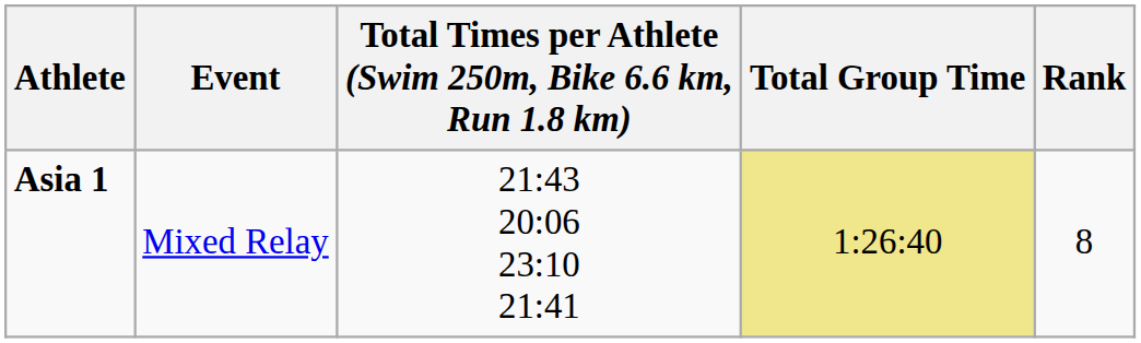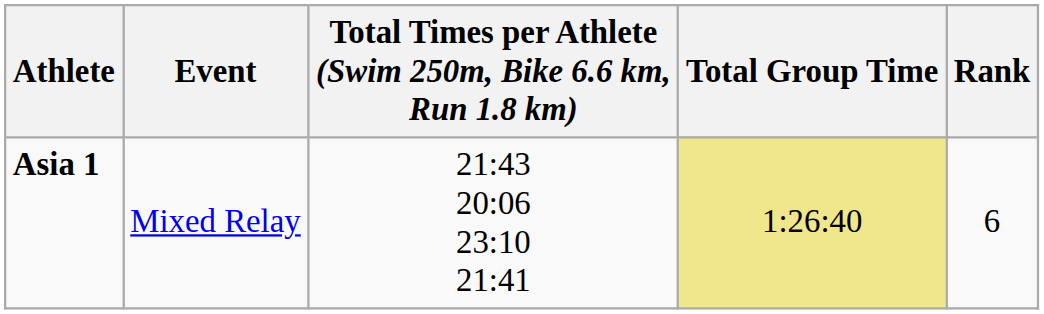 <table class="wikitable" style="font-size:90%;">
 <tr>
 <th>Athlete</th>
 <th>Event</th>
 <th>Total Times per Athlete <br> <em>(Swim 250m, Bike 6.6 km, <br> Run 1.8 km)</em></th>
 <th>Total Group Time</th>
 <th>Rank</th>
 </tr>
 <tr align=center>
 <td align=left><strong>Asia 1</strong><br><br><br><br></td>
 <td align=left><a href='#'>Mixed Relay</a></td>
 <td>21:43<br>20:06<br>23:10<br>21:41</td>
 <td style="background: khaki;">1:26:40</td>
-<td>8</td>
+<td>6</td>
 </tr>
 </table>
